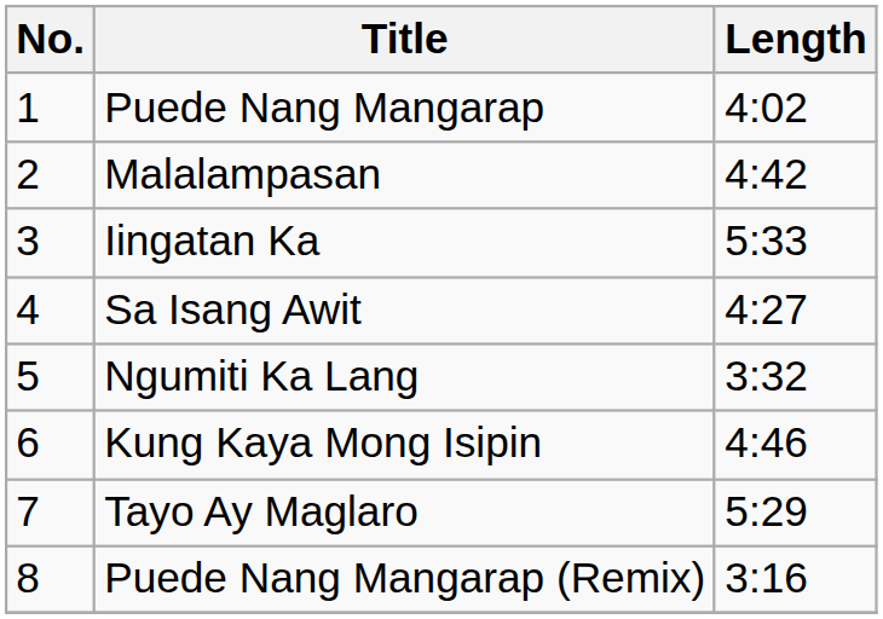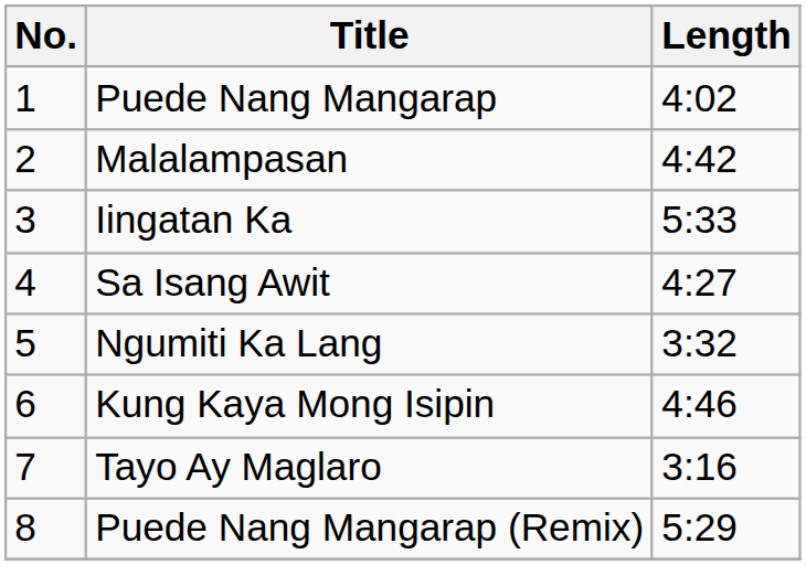 <table class="wikitable sortable">
 <tr>
 <th>No.</th>
 <th>Title</th>
 <th>Length</th>
 </tr>
 <tr>
 <td>1</td>
 <td>Puede Nang Mangarap</td>
 <td>4:02</td>
 </tr>
 <tr>
 <td>2</td>
 <td>Malalampasan</td>
 <td>4:42</td>
 </tr>
 <tr>
 <td>3</td>
 <td>Iingatan Ka</td>
 <td>5:33</td>
 </tr>
 <tr>
 <td>4</td>
 <td>Sa Isang Awit</td>
 <td>4:27</td>
 </tr>
 <tr>
 <td>5</td>
 <td>Ngumiti Ka Lang</td>
 <td>3:32</td>
 </tr>
 <tr>
 <td>6</td>
 <td>Kung Kaya Mong Isipin</td>
 <td>4:46</td>
 </tr>
 <tr>
 <td>7</td>
 <td>Tayo Ay Maglaro</td>
-<td>5:29</td>
+<td>3:16</td>
 </tr>
 <tr>
 <td>8</td>
 <td>Puede Nang Mangarap (Remix)</td>
-<td>3:16</td>
+<td>5:29</td>
 </tr>
 <tr>
 </tr>
 </table>
